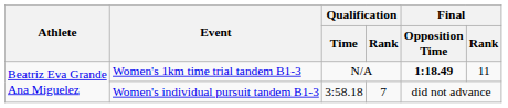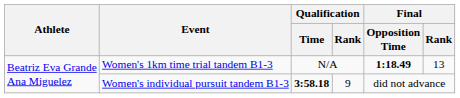 <table class=wikitable style="font-size:90%">
 <tr>
 <th rowspan="2">Athlete</th>
 <th rowspan="2">Event</th>
 <th colspan="2">Qualification</th>
 <th colspan="2">Final</th>
 </tr>
 <tr>
 <th>Time</th>
 <th>Rank</th>
 <th>Opposition<br>Time</th>
 <th>Rank</th>
 </tr>
 <tr>
 <td rowspan="2"><a href='#'>Beatriz Eva Grande</a><br> <a href='#'>Ana Miguelez</a></td>
 <td><a href='#'>Women's 1km time trial tandem B1-3</a></td>
 <td align="center" colspan="2">N/A</td>
 <td align="center"><strong>1:18.49</strong></td>
-<td align="center">11</td>
+<td align="center">13</td>
 </tr>
 <tr>
 <td><a href='#'>Women's individual pursuit tandem B1-3</a></td>
-<td align="center">3:58.18</td>
-<td align="center">7</td>
+<td align="center"><strong>3:58.18</strong></td>
+<td align="center">9</td>
 <td align="center" colspan="2">did not advance</td>
 </tr>
 </table>
